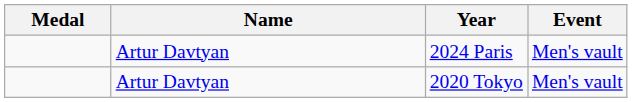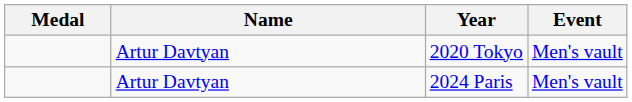 <table class="wikitable sortable">
 <tr>
 <th style="width:5em;">Medal</th>
 <th width=250>Name</th>
 <th>Year</th>
 <th>Event</th>
 </tr>
 <tr>
 <td></td>
 <td><a href='#'>Artur Davtyan</a></td>
-<td> <a href='#'>2024 Paris</a></td>
+<td> <a href='#'>2020 Tokyo</a></td>
 <td><a href='#'>Men's vault</a></td>
 </tr>
 <tr>
 <td></td>
 <td><a href='#'>Artur Davtyan</a></td>
-<td> <a href='#'>2020 Tokyo</a></td>
+<td> <a href='#'>2024 Paris</a></td>
 <td><a href='#'>Men's vault</a></td>
 </tr>
 </table>
